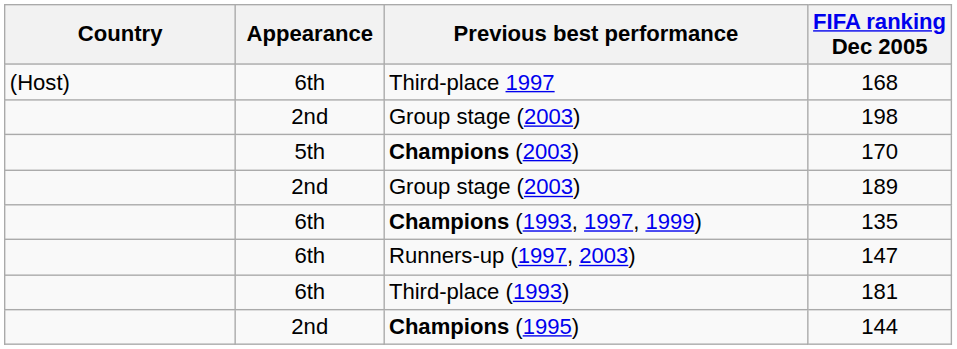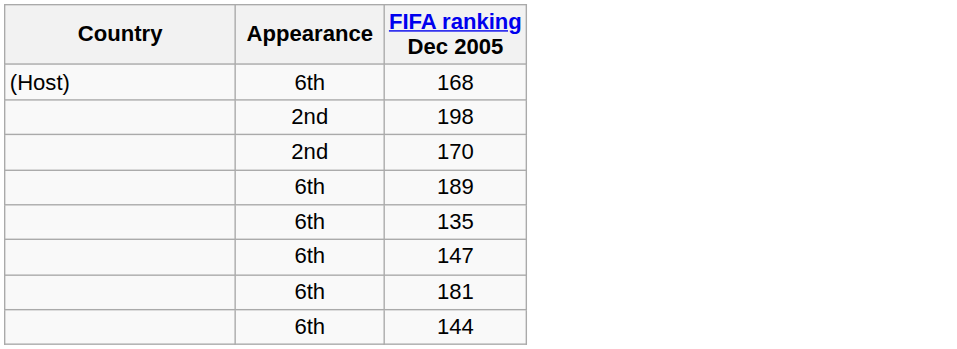 <table class="wikitable sortable" style="text-align:left;">
 <tr>
 <th style="width:160px;">Country</th>
 <th style="width:100px;">Appearance</th>
-<th style="width:300px;">Previous best performance</th>
 <th><a href='#'>FIFA ranking</a><br> Dec 2005</th>
 </tr>
 <tr>
 <td> (Host)</td>
 <td align=center>6th</td>
-<td>Third-place <a href='#'>1997</a></td>
 <td align=center>168</td>
 </tr>
 <tr>
 <td></td>
 <td align=center>2nd</td>
-<td>Group stage (<a href='#'>2003</a>)</td>
 <td align=center>198</td>
 </tr>
 <tr>
 <td></td>
-<td align=center>5th</td>
-<td><strong>Champions</strong> (<a href='#'>2003</a>)</td>
+<td align=center>2nd</td>
 <td align=center>170</td>
 </tr>
 <tr>
 <td></td>
-<td align=center>2nd</td>
-<td>Group stage (<a href='#'>2003</a>)</td>
+<td align=center>6th</td>
 <td align=center>189</td>
 </tr>
 <tr>
 <td></td>
 <td align=center>6th</td>
-<td><strong>Champions</strong> (<a href='#'>1993</a>, <a href='#'>1997</a>, <a href='#'>1999</a>)</td>
 <td align=center>135</td>
 </tr>
 <tr>
 <td></td>
 <td align=center>6th</td>
-<td>Runners-up (<a href='#'>1997</a>, <a href='#'>2003</a>)</td>
 <td align=center>147</td>
 </tr>
 <tr>
 <td></td>
 <td align=center>6th</td>
-<td>Third-place (<a href='#'>1993</a>)</td>
 <td align=center>181</td>
 </tr>
 <tr>
 <td></td>
-<td align=center>2nd</td>
-<td><strong>Champions</strong> (<a href='#'>1995</a>)</td>
+<td align=center>6th</td>
 <td align=center>144</td>
 </tr>
 </table>
